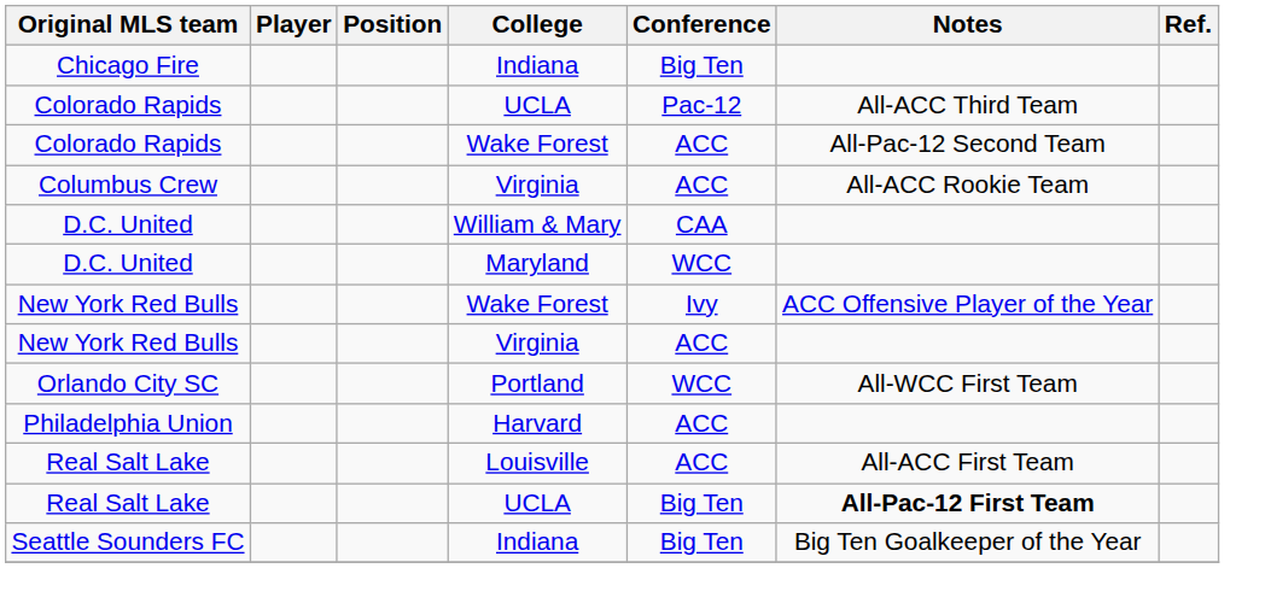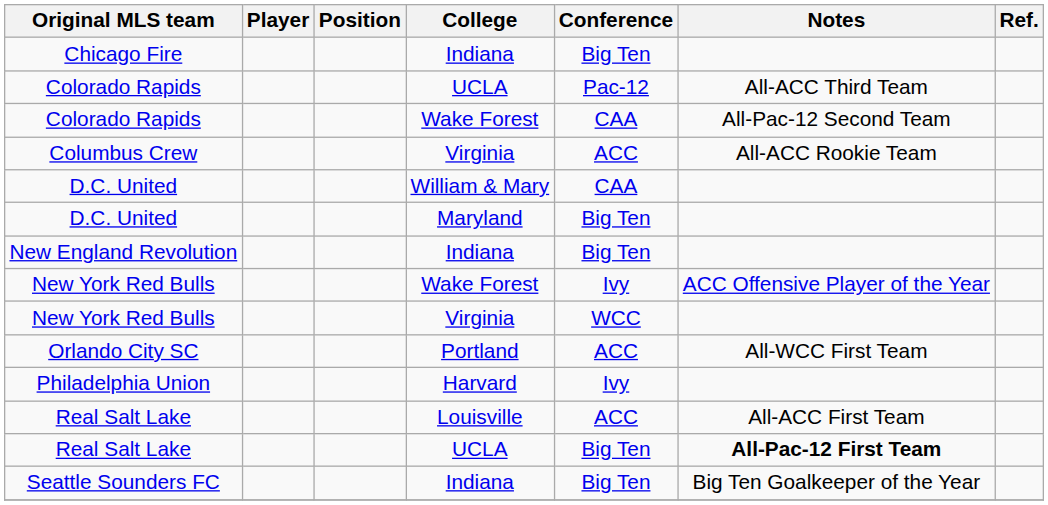 <table class="wikitable sortable" style="text-align:center">
 <tr>
 <th>Original MLS team</th>
 <th>Player</th>
 <th>Position</th>
 <th>College</th>
 <th>Conference</th>
 <th>Notes</th>
 <th class=unsortable>Ref.</th>
 </tr>
 <tr>
 <td><a href='#'>Chicago Fire</a></td>
 <td></td>
 <td></td>
 <td><a href='#'>Indiana</a></td>
 <td><a href='#'>Big Ten</a></td>
 <td></td>
 <td></td>
 </tr>
 <tr>
 <td><a href='#'>Colorado Rapids</a></td>
 <td></td>
 <td></td>
 <td><a href='#'>UCLA</a></td>
 <td><a href='#'>Pac-12</a></td>
 <td>All-ACC Third Team</td>
 <td></td>
 </tr>
 <tr>
 <td><a href='#'>Colorado Rapids</a></td>
 <td></td>
 <td></td>
 <td><a href='#'>Wake Forest</a></td>
-<td><a href='#'>ACC</a></td>
+<td><a href='#'>CAA</a></td>
 <td>All-Pac-12 Second Team</td>
 <td></td>
 </tr>
 <tr>
 <td><a href='#'>Columbus Crew</a></td>
 <td></td>
 <td></td>
 <td><a href='#'>Virginia</a></td>
 <td><a href='#'>ACC</a></td>
 <td>All-ACC Rookie Team</td>
 <td></td>
 </tr>
 <tr>
 <td><a href='#'>D.C. United</a></td>
 <td></td>
 <td></td>
 <td><a href='#'>William & Mary</a></td>
 <td><a href='#'>CAA</a></td>
 <td></td>
 <td></td>
 </tr>
 <tr>
 <td><a href='#'>D.C. United</a></td>
 <td></td>
 <td></td>
 <td><a href='#'>Maryland</a></td>
-<td><a href='#'>WCC</a></td>
+<td><a href='#'>Big Ten</a></td>
+<td></td>
+<td></td>
+</tr>
+<tr>
+<td><a href='#'>New England Revolution</a></td>
+<td></td>
+<td></td>
+<td><a href='#'>Indiana</a></td>
+<td><a href='#'>Big Ten</a></td>
 <td></td>
 <td></td>
 </tr>
 <tr>
 <td><a href='#'>New York Red Bulls</a></td>
 <td></td>
 <td></td>
 <td><a href='#'>Wake Forest</a></td>
 <td><a href='#'>Ivy</a></td>
 <td><a href='#'>ACC Offensive Player of the Year</a></td>
 <td></td>
 </tr>
 <tr>
 <td><a href='#'>New York Red Bulls</a></td>
 <td></td>
 <td></td>
 <td><a href='#'>Virginia</a></td>
-<td><a href='#'>ACC</a></td>
+<td><a href='#'>WCC</a></td>
 <td></td>
 <td></td>
 </tr>
 <tr>
 <td><a href='#'>Orlando City SC</a></td>
 <td></td>
 <td></td>
 <td><a href='#'>Portland</a></td>
-<td><a href='#'>WCC</a></td>
+<td><a href='#'>ACC</a></td>
 <td>All-WCC First Team</td>
 <td></td>
 </tr>
 <tr>
 <td><a href='#'>Philadelphia Union</a></td>
 <td></td>
 <td></td>
 <td><a href='#'>Harvard</a></td>
-<td><a href='#'>ACC</a></td>
+<td><a href='#'>Ivy</a></td>
 <td></td>
 <td></td>
 </tr>
 <tr>
 <td><a href='#'>Real Salt Lake</a></td>
 <td></td>
 <td></td>
 <td><a href='#'>Louisville</a></td>
 <td><a href='#'>ACC</a></td>
 <td>All-ACC First Team</td>
 <td></td>
 </tr>
 <tr>
 <td><a href='#'>Real Salt Lake</a></td>
 <td></td>
 <td></td>
 <td><a href='#'>UCLA</a></td>
 <td><a href='#'>Big Ten</a></td>
 <td><strong>All-Pac-12 First Team</strong></td>
 <td></td>
 </tr>
 <tr>
 <td><a href='#'>Seattle Sounders FC</a></td>
 <td></td>
 <td></td>
 <td><a href='#'>Indiana</a></td>
 <td><a href='#'>Big Ten</a></td>
 <td>Big Ten Goalkeeper of the Year</td>
 <td></td>
 </tr>
 <tr>
 </tr>
 </table>
